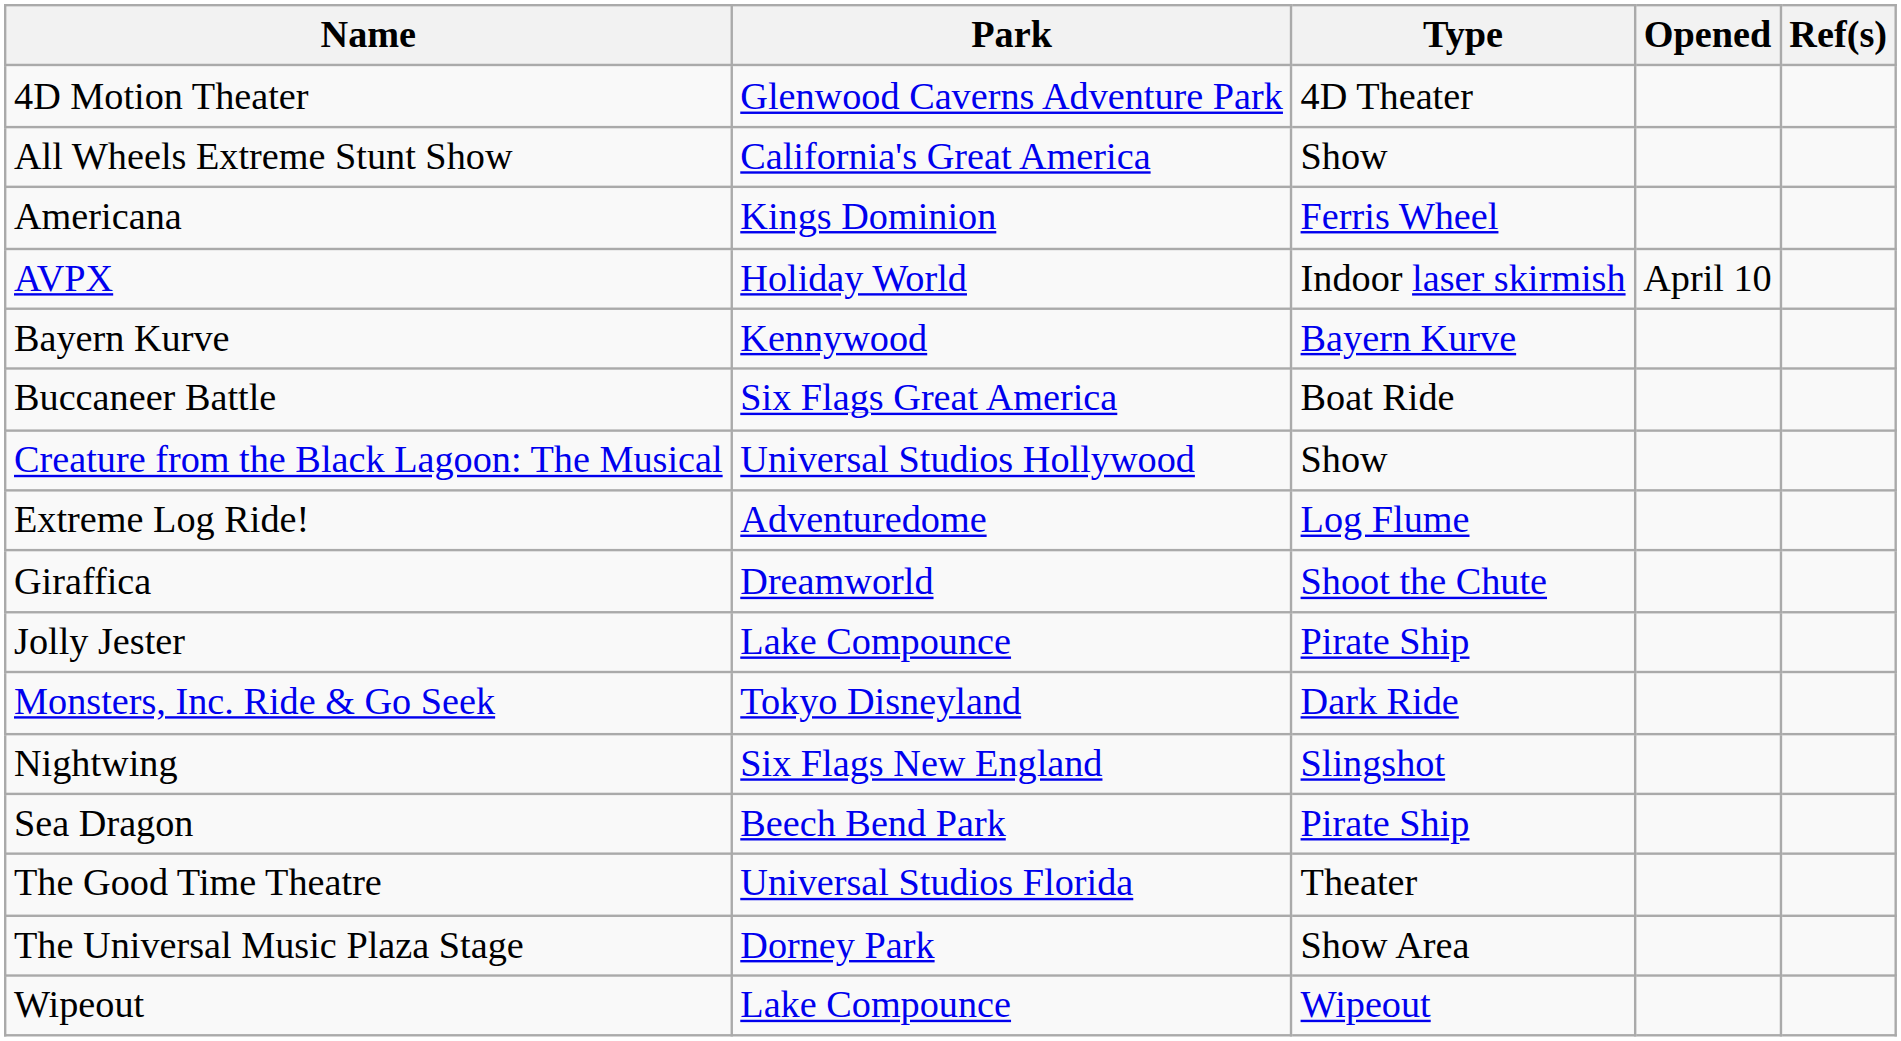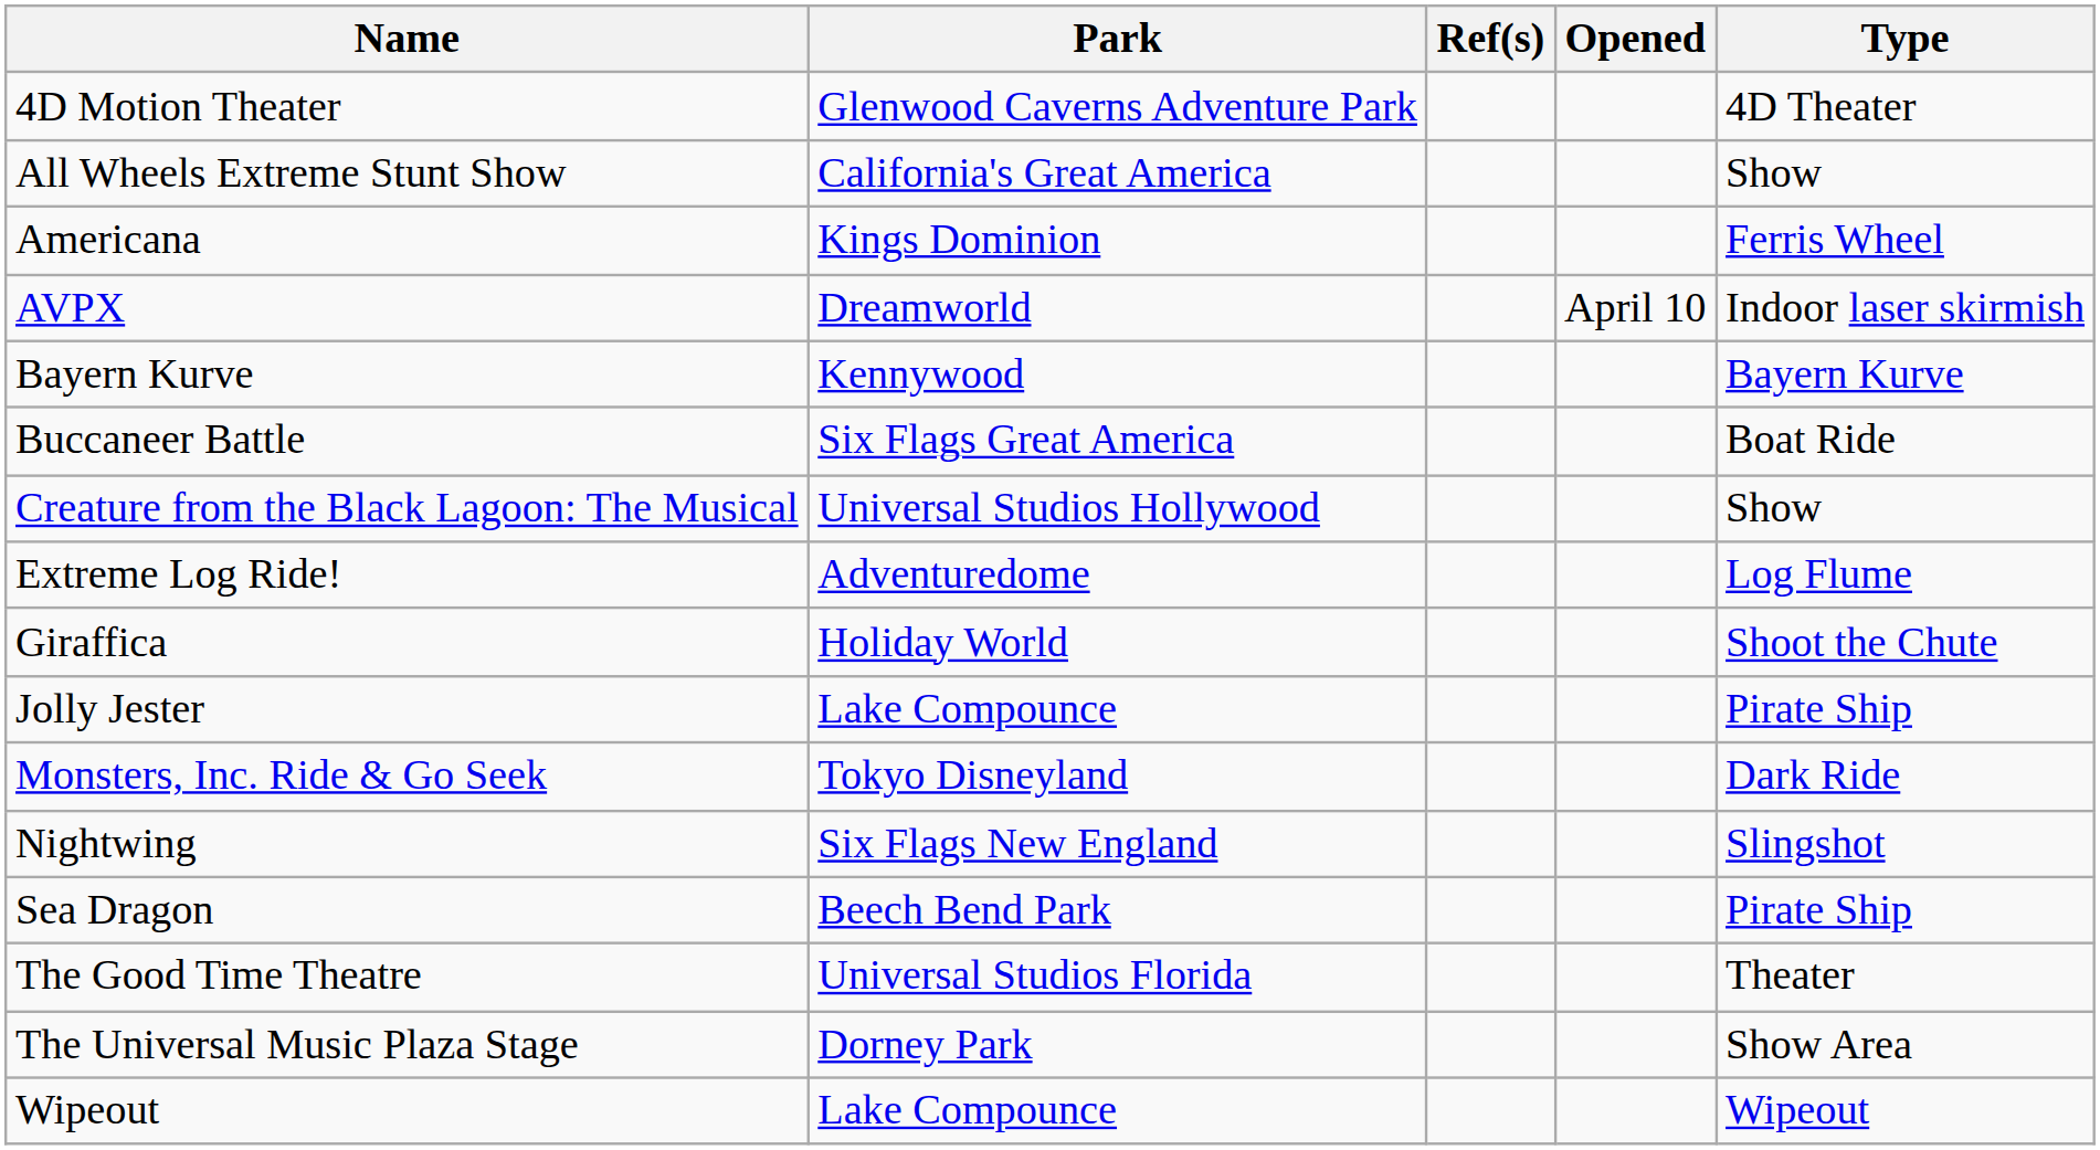 <table class="wikitable sortable">
 <tr>
 <th>Name</th>
 <th>Park</th>
+<th>Ref(s)</th>
+<th>Opened</th>
 <th>Type</th>
-<th>Opened</th>
-<th>Ref(s)</th>
 </tr>
 <tr>
 <td>4D Motion Theater</td>
 <td><a href='#'>Glenwood Caverns Adventure Park</a></td>
-<td>4D Theater</td>
 <td></td>
 <td></td>
+<td>4D Theater</td>
 </tr>
 <tr>
 <td>All Wheels Extreme Stunt Show</td>
 <td><a href='#'>California's Great America</a></td>
-<td>Show</td>
 <td></td>
 <td></td>
+<td>Show</td>
 </tr>
 <tr>
 <td>Americana</td>
 <td><a href='#'>Kings Dominion</a></td>
-<td><a href='#'>Ferris Wheel</a></td>
 <td></td>
 <td></td>
+<td><a href='#'>Ferris Wheel</a></td>
 </tr>
 <tr>
 <td><a href='#'>AVPX</a></td>
-<td><a href='#'>Holiday World</a></td>
+<td><a href='#'>Dreamworld</a></td>
+<td></td>
+<td>April 10</td>
 <td>Indoor <a href='#'>laser skirmish</a></td>
-<td>April 10</td>
-<td></td>
 </tr>
 <tr>
 <td>Bayern Kurve</td>
 <td><a href='#'>Kennywood</a></td>
-<td><a href='#'>Bayern Kurve</a></td>
 <td></td>
 <td></td>
+<td><a href='#'>Bayern Kurve</a></td>
 </tr>
 <tr>
 <td>Buccaneer Battle</td>
 <td><a href='#'>Six Flags Great America</a></td>
-<td>Boat Ride</td>
 <td></td>
 <td></td>
+<td>Boat Ride</td>
 </tr>
 <tr>
 <td><a href='#'>Creature from the Black Lagoon: The Musical</a></td>
 <td><a href='#'>Universal Studios Hollywood</a></td>
-<td>Show</td>
 <td></td>
 <td></td>
+<td>Show</td>
 </tr>
 <tr>
 <td>Extreme Log Ride!</td>
 <td><a href='#'>Adventuredome</a></td>
-<td><a href='#'>Log Flume</a></td>
 <td></td>
 <td></td>
+<td><a href='#'>Log Flume</a></td>
 </tr>
 <tr>
 <td>Giraffica</td>
-<td><a href='#'>Dreamworld</a></td>
-<td><a href='#'>Shoot the Chute</a></td>
+<td><a href='#'>Holiday World</a></td>
 <td></td>
 <td></td>
+<td><a href='#'>Shoot the Chute</a></td>
 </tr>
 <tr>
 <td>Jolly Jester</td>
 <td><a href='#'>Lake Compounce</a></td>
-<td><a href='#'>Pirate Ship</a></td>
 <td></td>
 <td></td>
+<td><a href='#'>Pirate Ship</a></td>
 </tr>
 <tr>
 <td><a href='#'>Monsters, Inc. Ride & Go Seek</a></td>
 <td><a href='#'>Tokyo Disneyland</a></td>
-<td><a href='#'>Dark Ride</a></td>
 <td></td>
 <td></td>
+<td><a href='#'>Dark Ride</a></td>
 </tr>
 <tr>
 <td>Nightwing</td>
 <td><a href='#'>Six Flags New England</a></td>
-<td><a href='#'>Slingshot</a></td>
 <td></td>
 <td></td>
+<td><a href='#'>Slingshot</a></td>
 </tr>
 <tr>
 <td>Sea Dragon</td>
 <td><a href='#'>Beech Bend Park</a></td>
-<td><a href='#'>Pirate Ship</a></td>
 <td></td>
 <td></td>
+<td><a href='#'>Pirate Ship</a></td>
 </tr>
 <tr>
 <td>The Good Time Theatre</td>
 <td><a href='#'>Universal Studios Florida</a></td>
-<td>Theater</td>
 <td></td>
 <td></td>
+<td>Theater</td>
 </tr>
 <tr>
 <td>The Universal Music Plaza Stage</td>
 <td><a href='#'>Dorney Park</a></td>
-<td>Show Area</td>
 <td></td>
 <td></td>
+<td>Show Area</td>
 </tr>
 <tr>
 <td>Wipeout</td>
 <td><a href='#'>Lake Compounce</a></td>
-<td><a href='#'>Wipeout</a></td>
 <td></td>
 <td></td>
+<td><a href='#'>Wipeout</a></td>
 </tr>
 </table>
